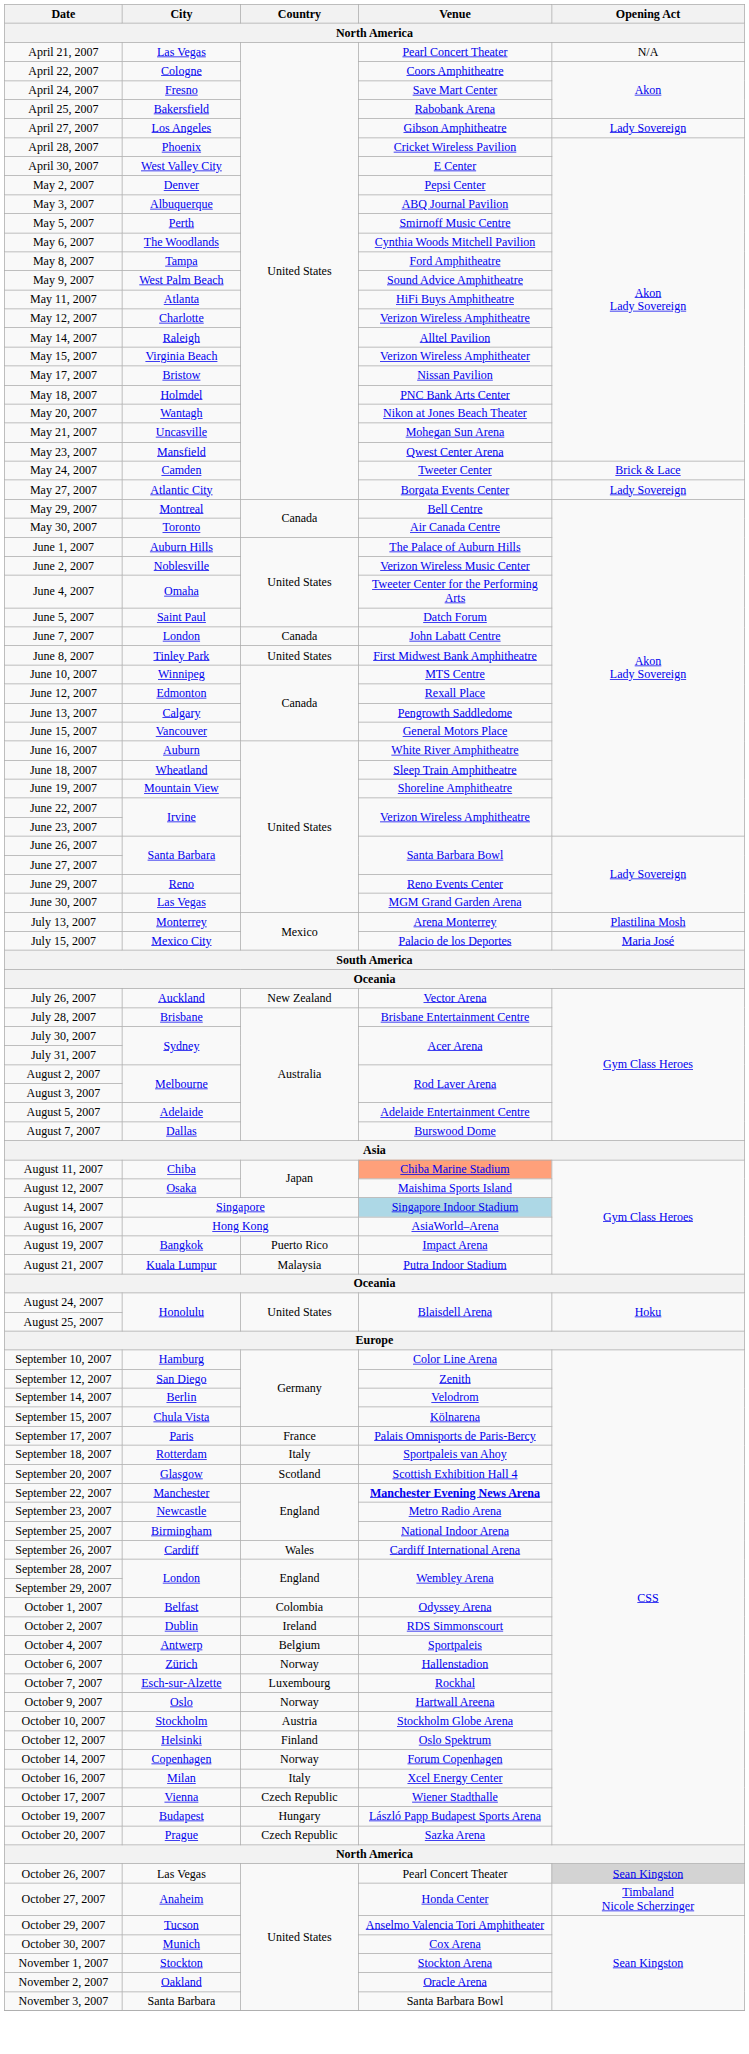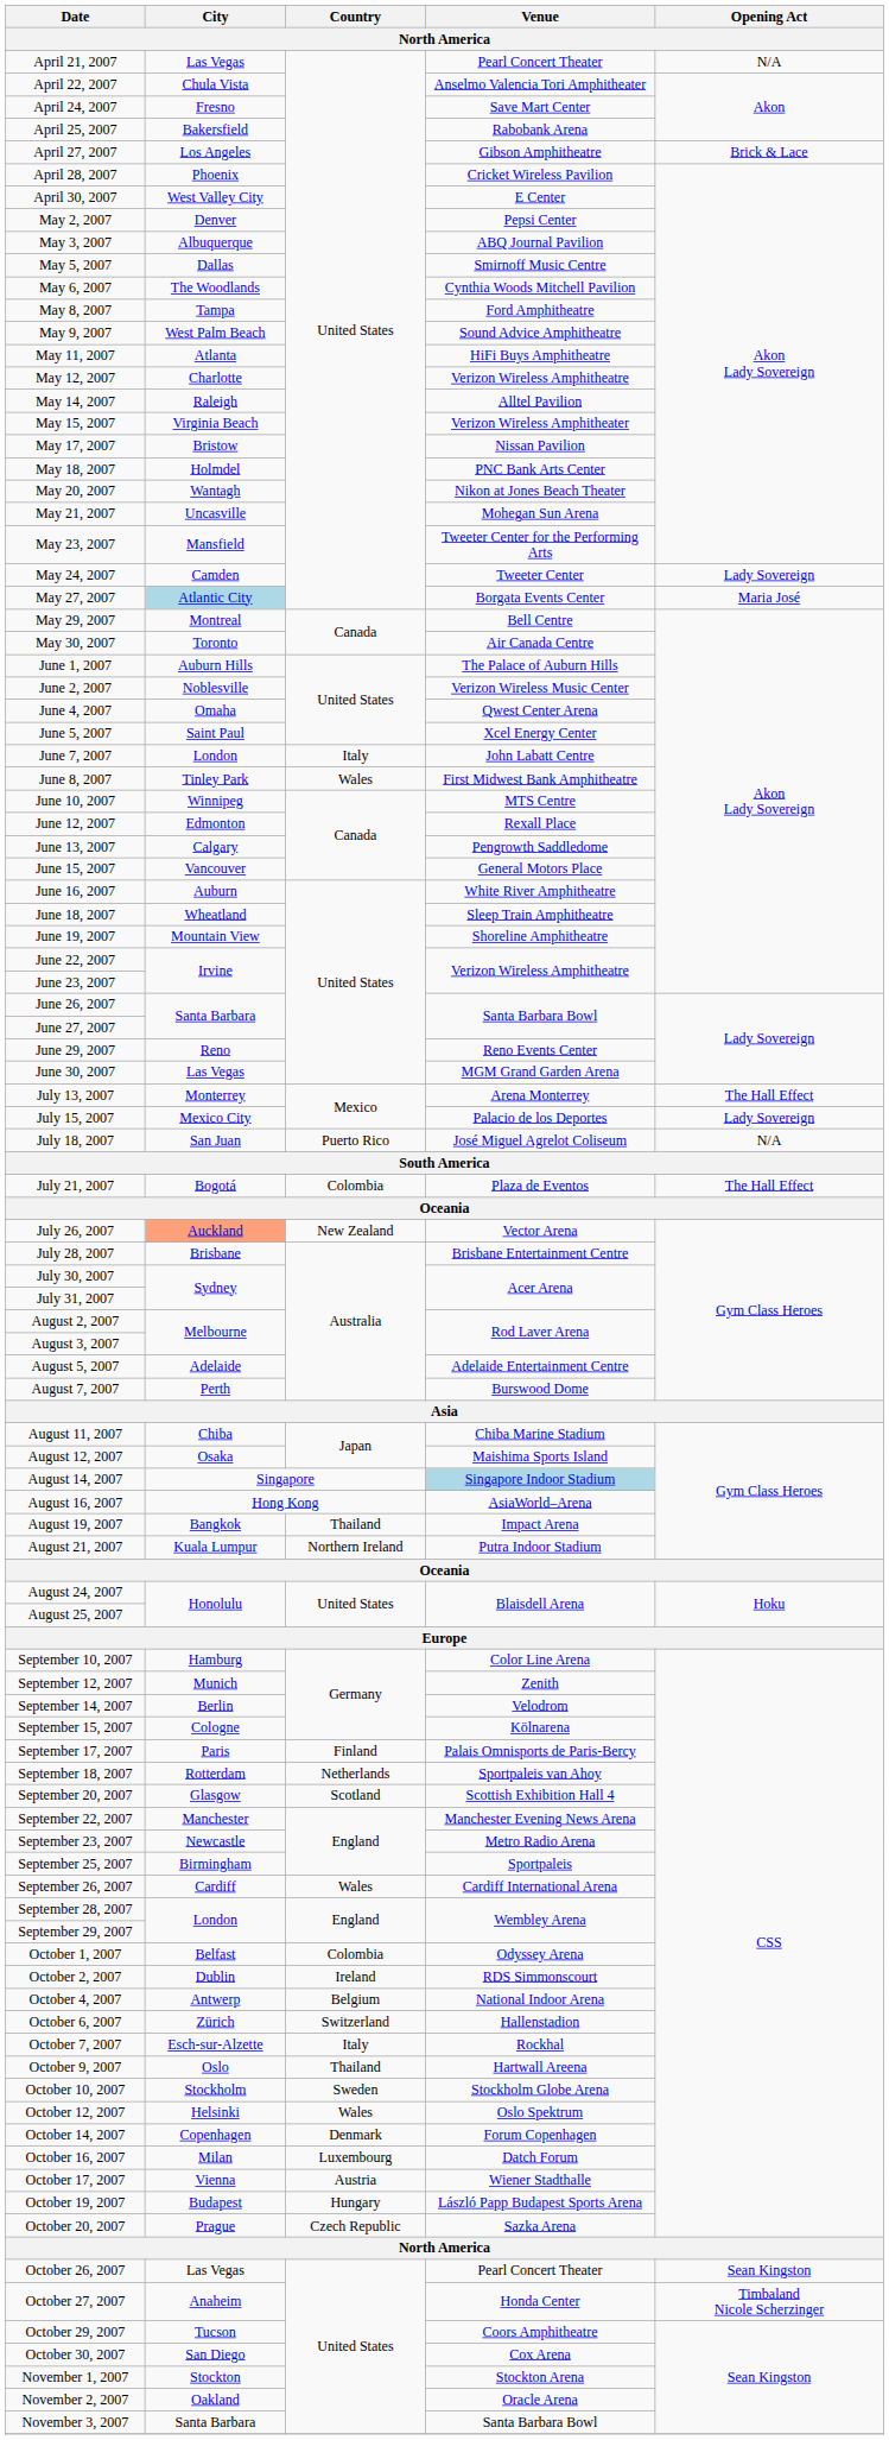 <table class="wikitable" style="text-align:center;">
 <tr>
 <th style="width:150px;">Date</th>
 <th style="width:150px;">City</th>
 <th style="width:150px;">Country</th>
 <th style="width:250px;">Venue</th>
 <th style="width:250px;">Opening Act</th>
 </tr>
 <tr>
 <th colspan="5">North America</th>
 </tr>
 <tr>
 <td>April 21, 2007</td>
 <td><a href='#'>Las Vegas</a></td>
 <td rowspan="24">United States</td>
 <td><a href='#'>Pearl Concert Theater</a></td>
 <td>N/A</td>
 </tr>
 <tr>
 <td>April 22, 2007</td>
-<td><a href='#'>Cologne</a></td>
-<td><a href='#'>Coors Amphitheatre</a></td>
+<td><a href='#'>Chula Vista</a></td>
+<td><a href='#'>Anselmo Valencia Tori Amphitheater</a></td>
 <td rowspan="3"><a href='#'>Akon</a></td>
 </tr>
 <tr>
 <td>April 24, 2007</td>
 <td><a href='#'>Fresno</a></td>
 <td><a href='#'>Save Mart Center</a></td>
 </tr>
 <tr>
 <td>April 25, 2007</td>
 <td><a href='#'>Bakersfield</a></td>
 <td><a href='#'>Rabobank Arena</a></td>
 </tr>
 <tr>
 <td>April 27, 2007</td>
 <td><a href='#'>Los Angeles</a></td>
 <td><a href='#'>Gibson Amphitheatre</a></td>
-<td><a href='#'>Lady Sovereign</a></td>
+<td><a href='#'>Brick & Lace</a></td>
 </tr>
 <tr>
 <td>April 28, 2007</td>
 <td><a href='#'>Phoenix</a></td>
 <td><a href='#'>Cricket Wireless Pavilion</a></td>
 <td rowspan="17"><a href='#'>Akon</a><br><a href='#'>Lady Sovereign</a></td>
 </tr>
 <tr>
 <td>April 30, 2007</td>
 <td><a href='#'>West Valley City</a></td>
 <td><a href='#'>E Center</a></td>
 </tr>
 <tr>
 <td>May 2, 2007</td>
 <td><a href='#'>Denver</a></td>
 <td><a href='#'>Pepsi Center</a></td>
 </tr>
 <tr>
 <td>May 3, 2007</td>
 <td><a href='#'>Albuquerque</a></td>
 <td><a href='#'>ABQ Journal Pavilion</a></td>
 </tr>
 <tr>
 <td>May 5, 2007</td>
-<td><a href='#'>Perth</a></td>
+<td><a href='#'>Dallas</a></td>
 <td><a href='#'>Smirnoff Music Centre</a></td>
 </tr>
 <tr>
 <td>May 6, 2007</td>
 <td><a href='#'>The Woodlands</a></td>
 <td><a href='#'>Cynthia Woods Mitchell Pavilion</a></td>
 </tr>
 <tr>
 <td>May 8, 2007</td>
 <td><a href='#'>Tampa</a></td>
 <td><a href='#'>Ford Amphitheatre</a></td>
 </tr>
 <tr>
 <td>May 9, 2007</td>
 <td><a href='#'>West Palm Beach</a></td>
 <td><a href='#'>Sound Advice Amphitheatre</a></td>
 </tr>
 <tr>
 <td>May 11, 2007</td>
 <td><a href='#'>Atlanta</a></td>
 <td><a href='#'>HiFi Buys Amphitheatre</a></td>
 </tr>
 <tr>
 <td>May 12, 2007</td>
 <td><a href='#'>Charlotte</a></td>
 <td><a href='#'>Verizon Wireless Amphitheatre</a></td>
 </tr>
 <tr>
 <td>May 14, 2007</td>
 <td><a href='#'>Raleigh</a></td>
 <td><a href='#'>Alltel Pavilion</a></td>
 </tr>
 <tr>
 <td>May 15, 2007</td>
 <td><a href='#'>Virginia Beach</a></td>
 <td><a href='#'>Verizon Wireless Amphitheater</a></td>
 </tr>
 <tr>
 <td>May 17, 2007</td>
 <td><a href='#'>Bristow</a></td>
 <td><a href='#'>Nissan Pavilion</a></td>
 </tr>
 <tr>
 <td>May 18, 2007</td>
 <td><a href='#'>Holmdel</a></td>
 <td><a href='#'>PNC Bank Arts Center</a></td>
 </tr>
 <tr>
 <td>May 20, 2007</td>
 <td><a href='#'>Wantagh</a></td>
 <td><a href='#'>Nikon at Jones Beach Theater</a></td>
 </tr>
 <tr>
 <td>May 21, 2007</td>
 <td><a href='#'>Uncasville</a></td>
 <td><a href='#'>Mohegan Sun Arena</a></td>
 </tr>
 <tr>
 <td>May 23, 2007</td>
 <td><a href='#'>Mansfield</a></td>
-<td><a href='#'>Qwest Center Arena</a></td>
+<td><a href='#'>Tweeter Center for the Performing Arts</a></td>
 </tr>
 <tr>
 <td>May 24, 2007</td>
 <td><a href='#'>Camden</a></td>
 <td><a href='#'>Tweeter Center</a></td>
-<td><a href='#'>Brick & Lace</a></td>
+<td><a href='#'>Lady Sovereign</a></td>
 </tr>
 <tr>
 <td>May 27, 2007</td>
-<td><a href='#'>Atlantic City</a></td>
+<td style="background: lightblue;"><a href='#'>Atlantic City</a></td>
 <td><a href='#'>Borgata Events Center</a></td>
-<td><a href='#'>Lady Sovereign</a></td>
+<td><a href='#'>Maria José</a></td>
 </tr>
 <tr>
 <td>May 29, 2007</td>
 <td><a href='#'>Montreal</a></td>
 <td rowspan="2">Canada</td>
 <td><a href='#'>Bell Centre</a></td>
 <td rowspan="17"><a href='#'>Akon</a><br><a href='#'>Lady Sovereign</a></td>
 </tr>
 <tr>
 <td>May 30, 2007</td>
 <td><a href='#'>Toronto</a></td>
 <td><a href='#'>Air Canada Centre</a></td>
 </tr>
 <tr>
 <td>June 1, 2007</td>
 <td><a href='#'>Auburn Hills</a></td>
 <td rowspan="4">United States</td>
 <td><a href='#'>The Palace of Auburn Hills</a></td>
 </tr>
 <tr>
 <td>June 2, 2007</td>
 <td><a href='#'>Noblesville</a></td>
 <td><a href='#'>Verizon Wireless Music Center</a></td>
 </tr>
 <tr>
 <td>June 4, 2007</td>
 <td><a href='#'>Omaha</a></td>
-<td><a href='#'>Tweeter Center for the Performing Arts</a></td>
+<td><a href='#'>Qwest Center Arena</a></td>
 </tr>
 <tr>
 <td>June 5, 2007</td>
 <td><a href='#'>Saint Paul</a></td>
-<td><a href='#'>Datch Forum</a></td>
+<td><a href='#'>Xcel Energy Center</a></td>
 </tr>
 <tr>
 <td>June 7, 2007</td>
 <td><a href='#'>London</a></td>
-<td>Canada</td>
+<td>Italy</td>
 <td><a href='#'>John Labatt Centre</a></td>
 </tr>
 <tr>
 <td>June 8, 2007</td>
 <td><a href='#'>Tinley Park</a></td>
-<td>United States</td>
+<td>Wales</td>
 <td><a href='#'>First Midwest Bank Amphitheatre</a></td>
 </tr>
 <tr>
 <td>June 10, 2007</td>
 <td><a href='#'>Winnipeg</a></td>
 <td rowspan="4">Canada</td>
 <td><a href='#'>MTS Centre</a></td>
 </tr>
 <tr>
 <td>June 12, 2007</td>
 <td><a href='#'>Edmonton</a></td>
 <td><a href='#'>Rexall Place</a></td>
 </tr>
 <tr>
 <td>June 13, 2007</td>
 <td><a href='#'>Calgary</a></td>
 <td><a href='#'>Pengrowth Saddledome</a></td>
 </tr>
 <tr>
 <td>June 15, 2007</td>
 <td><a href='#'>Vancouver</a></td>
 <td><a href='#'>General Motors Place</a></td>
 </tr>
 <tr>
 <td>June 16, 2007</td>
 <td><a href='#'>Auburn</a></td>
 <td rowspan="9">United States</td>
 <td><a href='#'>White River Amphitheatre</a></td>
 </tr>
 <tr>
 <td>June 18, 2007</td>
 <td><a href='#'>Wheatland</a></td>
 <td><a href='#'>Sleep Train Amphitheatre</a></td>
 </tr>
 <tr>
 <td>June 19, 2007</td>
 <td><a href='#'>Mountain View</a></td>
 <td><a href='#'>Shoreline Amphitheatre</a></td>
 </tr>
 <tr>
 <td>June 22, 2007</td>
 <td rowspan="2"><a href='#'>Irvine</a></td>
 <td rowspan="2"><a href='#'>Verizon Wireless Amphitheatre</a></td>
 </tr>
 <tr>
 <td>June 23, 2007</td>
 </tr>
 <tr>
 <td>June 26, 2007</td>
 <td rowspan="2"><a href='#'>Santa Barbara</a></td>
 <td rowspan="2"><a href='#'>Santa Barbara Bowl</a></td>
 <td rowspan="4"><a href='#'>Lady Sovereign</a></td>
 </tr>
 <tr>
 <td>June 27, 2007</td>
 </tr>
 <tr>
 <td>June 29, 2007</td>
 <td><a href='#'>Reno</a></td>
 <td><a href='#'>Reno Events Center</a></td>
 </tr>
 <tr>
 <td>June 30, 2007</td>
 <td><a href='#'>Las Vegas</a></td>
 <td><a href='#'>MGM Grand Garden Arena</a></td>
 </tr>
 <tr>
 <td>July 13, 2007</td>
 <td><a href='#'>Monterrey</a></td>
 <td rowspan="2">Mexico</td>
 <td><a href='#'>Arena Monterrey</a></td>
-<td><a href='#'>Plastilina Mosh</a></td>
+<td><a href='#'>The Hall Effect</a></td>
 </tr>
 <tr>
 <td>July 15, 2007</td>
 <td><a href='#'>Mexico City</a></td>
 <td><a href='#'>Palacio de los Deportes</a></td>
-<td><a href='#'>Maria José</a></td>
+<td><a href='#'>Lady Sovereign</a></td>
+</tr>
+<tr>
+<td>July 18, 2007</td>
+<td><a href='#'>San Juan</a></td>
+<td>Puerto Rico</td>
+<td><a href='#'>José Miguel Agrelot Coliseum</a></td>
+<td>N/A</td>
 </tr>
 <tr>
 <th colspan="5">South America</th>
+</tr>
+<tr>
+<td>July 21, 2007</td>
+<td><a href='#'>Bogotá</a></td>
+<td>Colombia</td>
+<td><a href='#'>Plaza de Eventos</a></td>
+<td><a href='#'>The Hall Effect</a></td>
 </tr>
 <tr>
 <th colspan="5">Oceania</th>
 </tr>
 <tr>
 <td>July 26, 2007</td>
-<td><a href='#'>Auckland</a></td>
+<td style="background: lightsalmon;"><a href='#'>Auckland</a></td>
 <td>New Zealand</td>
 <td><a href='#'>Vector Arena</a></td>
 <td rowspan="8"><a href='#'>Gym Class Heroes</a></td>
 </tr>
 <tr>
 <td>July 28, 2007</td>
 <td><a href='#'>Brisbane</a></td>
 <td rowspan="7">Australia</td>
 <td><a href='#'>Brisbane Entertainment Centre</a></td>
 </tr>
 <tr>
 <td>July 30, 2007</td>
 <td rowspan="2"><a href='#'>Sydney</a></td>
 <td rowspan="2"><a href='#'>Acer Arena</a></td>
 </tr>
 <tr>
 <td>July 31, 2007</td>
 </tr>
 <tr>
 <td>August 2, 2007</td>
 <td rowspan="2"><a href='#'>Melbourne</a></td>
 <td rowspan="2"><a href='#'>Rod Laver Arena</a></td>
 </tr>
 <tr>
 <td>August 3, 2007</td>
 </tr>
 <tr>
 <td>August 5, 2007</td>
 <td><a href='#'>Adelaide</a></td>
 <td><a href='#'>Adelaide Entertainment Centre</a></td>
 </tr>
 <tr>
 <td>August 7, 2007</td>
-<td><a href='#'>Dallas</a></td>
+<td><a href='#'>Perth</a></td>
 <td><a href='#'>Burswood Dome</a></td>
 </tr>
 <tr>
 <th colspan="5">Asia</th>
 </tr>
 <tr>
 <td>August 11, 2007</td>
 <td><a href='#'>Chiba</a></td>
 <td rowspan="2">Japan</td>
-<td style="background: lightsalmon;"><a href='#'>Chiba Marine Stadium</a></td>
+<td><a href='#'>Chiba Marine Stadium</a></td>
 <td rowspan="6"><a href='#'>Gym Class Heroes</a></td>
 </tr>
 <tr>
 <td>August 12, 2007</td>
 <td><a href='#'>Osaka</a></td>
 <td><a href='#'>Maishima Sports Island</a></td>
 </tr>
 <tr>
 <td>August 14, 2007</td>
 <td colspan="2"><a href='#'>Singapore</a></td>
 <td style="background: lightblue;"><a href='#'>Singapore Indoor Stadium</a></td>
 </tr>
 <tr>
 <td>August 16, 2007</td>
 <td colspan="2"><a href='#'>Hong Kong</a></td>
 <td><a href='#'>AsiaWorld–Arena</a></td>
 </tr>
 <tr>
 <td>August 19, 2007</td>
 <td><a href='#'>Bangkok</a></td>
-<td>Puerto Rico</td>
+<td>Thailand</td>
 <td><a href='#'>Impact Arena</a></td>
 </tr>
 <tr>
 <td>August 21, 2007</td>
 <td><a href='#'>Kuala Lumpur</a></td>
-<td>Malaysia</td>
+<td>Northern Ireland</td>
 <td><a href='#'>Putra Indoor Stadium</a></td>
 </tr>
 <tr>
 <th colspan="5">Oceania</th>
 </tr>
 <tr>
 <td>August 24, 2007</td>
 <td rowspan="2"><a href='#'>Honolulu</a></td>
 <td rowspan="2">United States</td>
 <td rowspan="2"><a href='#'>Blaisdell Arena</a></td>
 <td rowspan="2"><a href='#'>Hoku</a></td>
 </tr>
 <tr>
 <td>August 25, 2007</td>
 </tr>
 <tr>
 <th colspan="5">Europe</th>
 </tr>
 <tr>
 <td>September 10, 2007</td>
 <td><a href='#'>Hamburg</a></td>
 <td rowspan="4">Germany</td>
 <td><a href='#'>Color Line Arena</a></td>
 <td rowspan="26"><a href='#'>CSS</a></td>
 </tr>
 <tr>
 <td>September 12, 2007</td>
-<td><a href='#'>San Diego</a></td>
+<td><a href='#'>Munich</a></td>
 <td><a href='#'>Zenith</a></td>
 </tr>
 <tr>
 <td>September 14, 2007</td>
 <td><a href='#'>Berlin</a></td>
 <td><a href='#'>Velodrom</a></td>
 </tr>
 <tr>
 <td>September 15, 2007</td>
-<td><a href='#'>Chula Vista</a></td>
+<td><a href='#'>Cologne</a></td>
 <td><a href='#'>Kölnarena</a></td>
 </tr>
 <tr>
 <td>September 17, 2007</td>
 <td><a href='#'>Paris</a></td>
-<td>France</td>
+<td>Finland</td>
 <td><a href='#'>Palais Omnisports de Paris-Bercy</a></td>
 </tr>
 <tr>
 <td>September 18, 2007</td>
 <td><a href='#'>Rotterdam</a></td>
-<td>Italy</td>
+<td>Netherlands</td>
 <td><a href='#'>Sportpaleis van Ahoy</a></td>
 </tr>
 <tr>
 <td>September 20, 2007</td>
 <td><a href='#'>Glasgow</a></td>
 <td>Scotland</td>
 <td><a href='#'>Scottish Exhibition Hall 4</a></td>
 </tr>
 <tr>
 <td>September 22, 2007</td>
 <td><a href='#'>Manchester</a></td>
 <td rowspan="3">England</td>
-<td><strong><a href='#'>Manchester Evening News Arena</a></strong></td>
+<td><a href='#'>Manchester Evening News Arena</a></td>
 </tr>
 <tr>
 <td>September 23, 2007</td>
 <td><a href='#'>Newcastle</a></td>
 <td><a href='#'>Metro Radio Arena</a></td>
 </tr>
 <tr>
 <td>September 25, 2007</td>
 <td><a href='#'>Birmingham</a></td>
-<td><a href='#'>National Indoor Arena</a></td>
+<td><a href='#'>Sportpaleis</a></td>
 </tr>
 <tr>
 <td>September 26, 2007</td>
 <td><a href='#'>Cardiff</a></td>
 <td>Wales</td>
 <td><a href='#'>Cardiff International Arena</a></td>
 </tr>
 <tr>
 <td>September 28, 2007</td>
 <td rowspan="2"><a href='#'>London</a></td>
 <td rowspan="2">England</td>
 <td rowspan="2"><a href='#'>Wembley Arena</a></td>
 </tr>
 <tr>
 <td>September 29, 2007</td>
 </tr>
 <tr>
 <td>October 1, 2007</td>
 <td><a href='#'>Belfast</a></td>
 <td>Colombia</td>
 <td><a href='#'>Odyssey Arena</a></td>
 </tr>
 <tr>
 <td>October 2, 2007</td>
 <td><a href='#'>Dublin</a></td>
 <td>Ireland</td>
 <td><a href='#'>RDS Simmonscourt</a></td>
 </tr>
 <tr>
 <td>October 4, 2007</td>
 <td><a href='#'>Antwerp</a></td>
 <td>Belgium</td>
-<td><a href='#'>Sportpaleis</a></td>
+<td><a href='#'>National Indoor Arena</a></td>
 </tr>
 <tr>
 <td>October 6, 2007</td>
 <td><a href='#'>Zürich</a></td>
-<td>Norway</td>
+<td>Switzerland</td>
 <td><a href='#'>Hallenstadion</a></td>
 </tr>
 <tr>
 <td>October 7, 2007</td>
 <td><a href='#'>Esch-sur-Alzette</a></td>
-<td>Luxembourg</td>
+<td>Italy</td>
 <td><a href='#'>Rockhal</a></td>
 </tr>
 <tr>
 <td>October 9, 2007</td>
 <td><a href='#'>Oslo</a></td>
-<td>Norway</td>
+<td>Thailand</td>
 <td><a href='#'>Hartwall Areena</a></td>
 </tr>
 <tr>
 <td>October 10, 2007</td>
 <td><a href='#'>Stockholm</a></td>
-<td>Austria</td>
+<td>Sweden</td>
 <td><a href='#'>Stockholm Globe Arena</a></td>
 </tr>
 <tr>
 <td>October 12, 2007</td>
 <td><a href='#'>Helsinki</a></td>
-<td>Finland</td>
+<td>Wales</td>
 <td><a href='#'>Oslo Spektrum</a></td>
 </tr>
 <tr>
 <td>October 14, 2007</td>
 <td><a href='#'>Copenhagen</a></td>
-<td>Norway</td>
+<td>Denmark</td>
 <td><a href='#'>Forum Copenhagen</a></td>
 </tr>
 <tr>
 <td>October 16, 2007</td>
 <td><a href='#'>Milan</a></td>
-<td>Italy</td>
-<td><a href='#'>Xcel Energy Center</a></td>
+<td>Luxembourg</td>
+<td><a href='#'>Datch Forum</a></td>
 </tr>
 <tr>
 <td>October 17, 2007</td>
 <td><a href='#'>Vienna</a></td>
-<td>Czech Republic</td>
+<td>Austria</td>
 <td><a href='#'>Wiener Stadthalle</a></td>
 </tr>
 <tr>
 <td>October 19, 2007</td>
 <td><a href='#'>Budapest</a></td>
 <td>Hungary</td>
 <td><a href='#'>László Papp Budapest Sports Arena</a></td>
 </tr>
 <tr>
 <td>October 20, 2007</td>
 <td><a href='#'>Prague</a></td>
 <td>Czech Republic</td>
 <td><a href='#'>Sazka Arena</a></td>
 </tr>
 <tr>
 <th colspan="5">North America</th>
 </tr>
 <tr>
 <td>October 26, 2007</td>
 <td>Las Vegas</td>
 <td rowspan="7">United States</td>
 <td>Pearl Concert Theater</td>
-<td style="background: lightgrey;"><a href='#'>Sean Kingston</a></td>
+<td><a href='#'>Sean Kingston</a></td>
 </tr>
 <tr>
 <td>October 27, 2007</td>
 <td><a href='#'>Anaheim</a></td>
 <td><a href='#'>Honda Center</a></td>
 <td><a href='#'>Timbaland</a><br><a href='#'>Nicole Scherzinger</a></td>
 </tr>
 <tr>
 <td>October 29, 2007</td>
 <td><a href='#'>Tucson</a></td>
-<td><a href='#'>Anselmo Valencia Tori Amphitheater</a></td>
+<td><a href='#'>Coors Amphitheatre</a></td>
 <td rowspan="5"><a href='#'>Sean Kingston</a></td>
 </tr>
 <tr>
 <td>October 30, 2007</td>
-<td><a href='#'>Munich</a></td>
+<td><a href='#'>San Diego</a></td>
 <td><a href='#'>Cox Arena</a></td>
 </tr>
 <tr>
 <td>November 1, 2007</td>
 <td><a href='#'>Stockton</a></td>
 <td><a href='#'>Stockton Arena</a></td>
 </tr>
 <tr>
 <td>November 2, 2007</td>
 <td><a href='#'>Oakland</a></td>
 <td><a href='#'>Oracle Arena</a></td>
 </tr>
 <tr>
 <td>November 3, 2007</td>
 <td>Santa Barbara</td>
 <td>Santa Barbara Bowl</td>
 </tr>
 <tr>
 </tr>
 </table>
